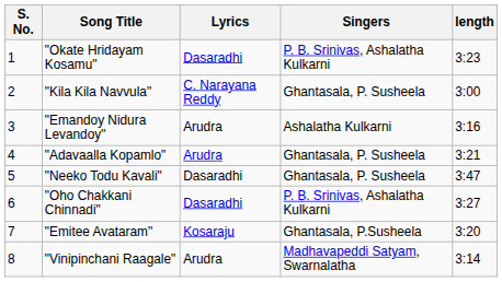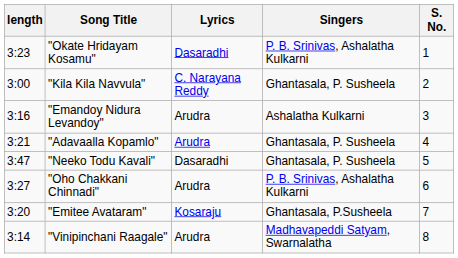 <table class="wikitable">
 <tr>
-<th>S. No.</th>
+<th>length</th>
 <th>Song Title</th>
 <th>Lyrics</th>
 <th>Singers</th>
-<th>length</th>
+<th>S. No.</th>
 </tr>
 <tr>
-<td>1</td>
+<td>3:23</td>
 <td>"Okate Hridayam Kosamu"</td>
 <td><a href='#'>Dasaradhi</a></td>
 <td><a href='#'>P. B. Srinivas</a>, Ashalatha Kulkarni</td>
-<td>3:23</td>
+<td>1</td>
 </tr>
 <tr>
-<td>2</td>
+<td>3:00</td>
 <td>"Kila Kila Navvula"</td>
 <td><a href='#'>C. Narayana Reddy</a></td>
 <td>Ghantasala, P. Susheela</td>
-<td>3:00</td>
+<td>2</td>
 </tr>
 <tr>
-<td>3</td>
+<td>3:16</td>
 <td>"Emandoy Nidura Levandoy"</td>
 <td>Arudra</td>
 <td>Ashalatha Kulkarni</td>
-<td>3:16</td>
+<td>3</td>
 </tr>
 <tr>
-<td>4</td>
+<td>3:21</td>
 <td>"Adavaalla Kopamlo"</td>
 <td><a href='#'>Arudra</a></td>
 <td>Ghantasala, P. Susheela</td>
-<td>3:21</td>
+<td>4</td>
 </tr>
 <tr>
-<td>5</td>
+<td>3:47</td>
 <td>"Neeko Todu Kavali"</td>
 <td>Dasaradhi</td>
 <td>Ghantasala, P. Susheela</td>
-<td>3:47</td>
+<td>5</td>
 </tr>
 <tr>
+<td>3:27</td>
+<td>"Oho Chakkani Chinnadi"</td>
+<td>Arudra</td>
+<td><a href='#'>P. B. Srinivas</a>, Ashalatha Kulkarni</td>
 <td>6</td>
-<td>"Oho Chakkani Chinnadi"</td>
-<td><a href='#'>Dasaradhi</a></td>
-<td><a href='#'>P. B. Srinivas</a>, Ashalatha Kulkarni</td>
-<td>3:27</td>
 </tr>
 <tr>
-<td>7</td>
+<td>3:20</td>
 <td>"Emitee Avataram"</td>
 <td><a href='#'>Kosaraju</a></td>
 <td>Ghantasala, P.Susheela</td>
-<td>3:20</td>
+<td>7</td>
 </tr>
 <tr>
-<td>8</td>
+<td>3:14</td>
 <td>"Vinipinchani Raagale"</td>
 <td>Arudra</td>
 <td><a href='#'>Madhavapeddi Satyam</a>, Swarnalatha</td>
-<td>3:14</td>
+<td>8</td>
 </tr>
 </table>
